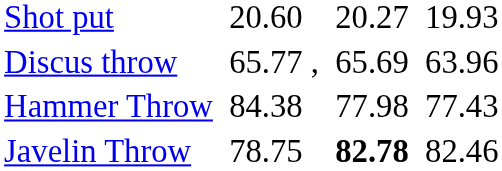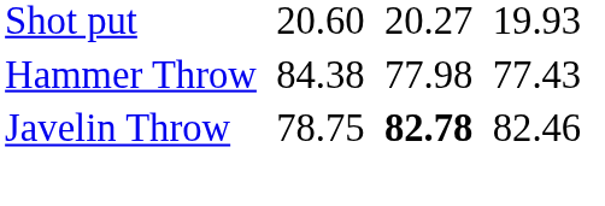 <table>
 <tr>
 <td><a href='#'>Shot put</a></td>
 <td></td>
 <td>20.60</td>
 <td></td>
 <td>20.27 </td>
 <td></td>
 <td>19.93</td>
-</tr>
-<tr>
-<td><a href='#'>Discus throw</a></td>
-<td></td>
-<td>65.77 , </td>
-<td></td>
-<td>65.69 </td>
-<td></td>
-<td>63.96 </td>
 </tr>
 <tr>
 <td><a href='#'>Hammer Throw</a></td>
 <td></td>
 <td>84.38 </td>
 <td></td>
 <td>77.98 </td>
 <td></td>
 <td>77.43 </td>
 </tr>
 <tr>
 <td><a href='#'>Javelin Throw</a></td>
 <td></td>
 <td>78.75 </td>
 <td></td>
 <td><strong>82.78 </strong></td>
 <td></td>
 <td>82.46 </td>
 </tr>
 </table>
